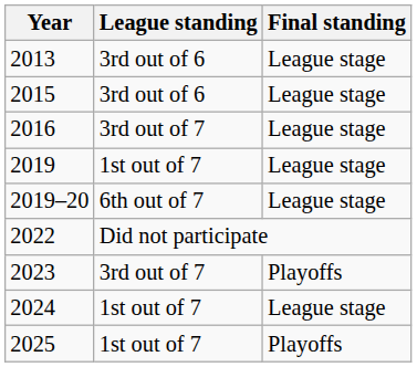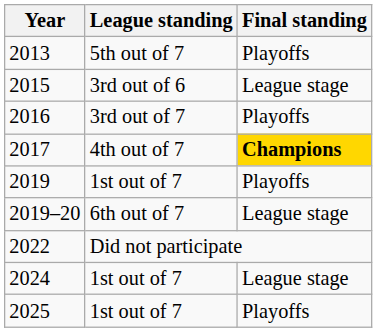 <table class="wikitable">
 <tr style="text-align:center;"|>
 <th>Year</th>
 <th>League standing</th>
 <th><strong>Final standing</strong></th>
 </tr>
 <tr>
 <td>2013</td>
-<td>3rd out of 6</td>
-<td>League stage</td>
+<td>5th out of 7</td>
+<td>Playoffs</td>
 </tr>
 <tr>
 <td>2015</td>
 <td>3rd out of 6</td>
 <td>League stage</td>
 </tr>
 <tr>
 <td>2016</td>
 <td>3rd out of 7</td>
-<td>League stage</td>
+<td>Playoffs</td>
+</tr>
+<tr>
+<td>2017</td>
+<td>4th out of 7</td>
+<td style="background: gold;"><strong>Champions</strong></td>
 </tr>
 <tr>
 <td>2019</td>
 <td>1st out of 7</td>
-<td>League stage</td>
+<td>Playoffs</td>
 </tr>
 <tr>
 <td>2019–20</td>
 <td>6th out of 7</td>
 <td>League stage</td>
 </tr>
 <tr>
 <td>2022</td>
 <td colspan="2">Did not participate</td>
-</tr>
-<tr>
-<td>2023</td>
-<td>3rd out of 7</td>
-<td>Playoffs</td>
 </tr>
 <tr>
 <td>2024</td>
 <td>1st out of 7</td>
 <td>League stage</td>
 </tr>
 <tr>
 <td>2025</td>
 <td>1st out of 7</td>
 <td>Playoffs</td>
 </tr>
 </table>
